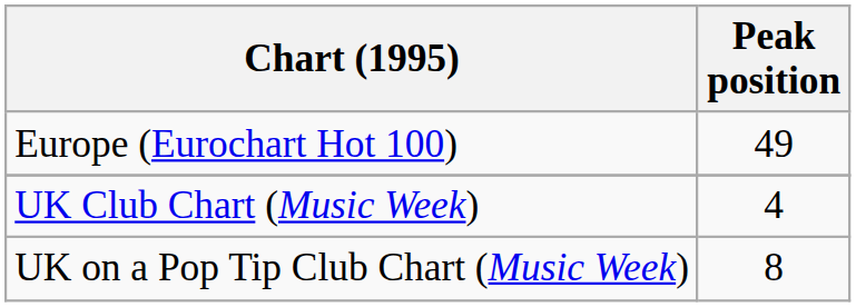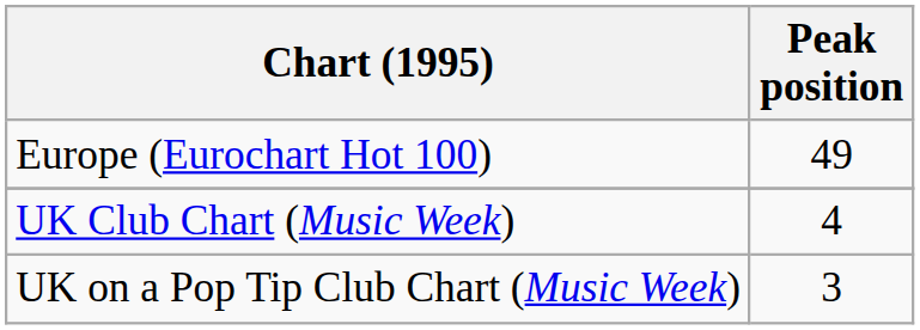 <table class="wikitable sortable">
 <tr>
 <th>Chart (1995)</th>
 <th>Peak<br>position</th>
 </tr>
 <tr>
 <td>Europe (<a href='#'>Eurochart Hot 100</a>)</td>
 <td align="center">49</td>
 </tr>
 <tr>
 </tr>
 <tr>
 </tr>
 <tr>
 </tr>
 <tr>
 </tr>
 <tr>
 <td><a href='#'>UK Club Chart</a> (<em><a href='#'>Music Week</a></em>)</td>
 <td align="center">4</td>
 </tr>
 <tr>
 <td>UK on a Pop Tip Club Chart (<em><a href='#'>Music Week</a></em>)</td>
-<td align="center">8</td>
+<td align="center">3</td>
 </tr>
 </table>
